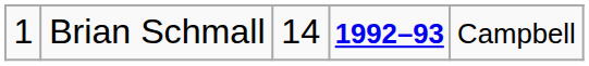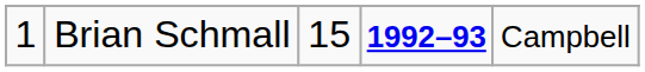 <table class="wikitable">
 <tr>
 </tr>
 <tr>
 <td>1</td>
 <td>Brian Schmall</td>
-<td>14</td>
+<td>15</td>
 <td style="font-size:80%;"><strong><a href='#'>1992–93</a></strong></td>
 <td style="font-size:80%;">Campbell</td>
 </tr>
 </table>
